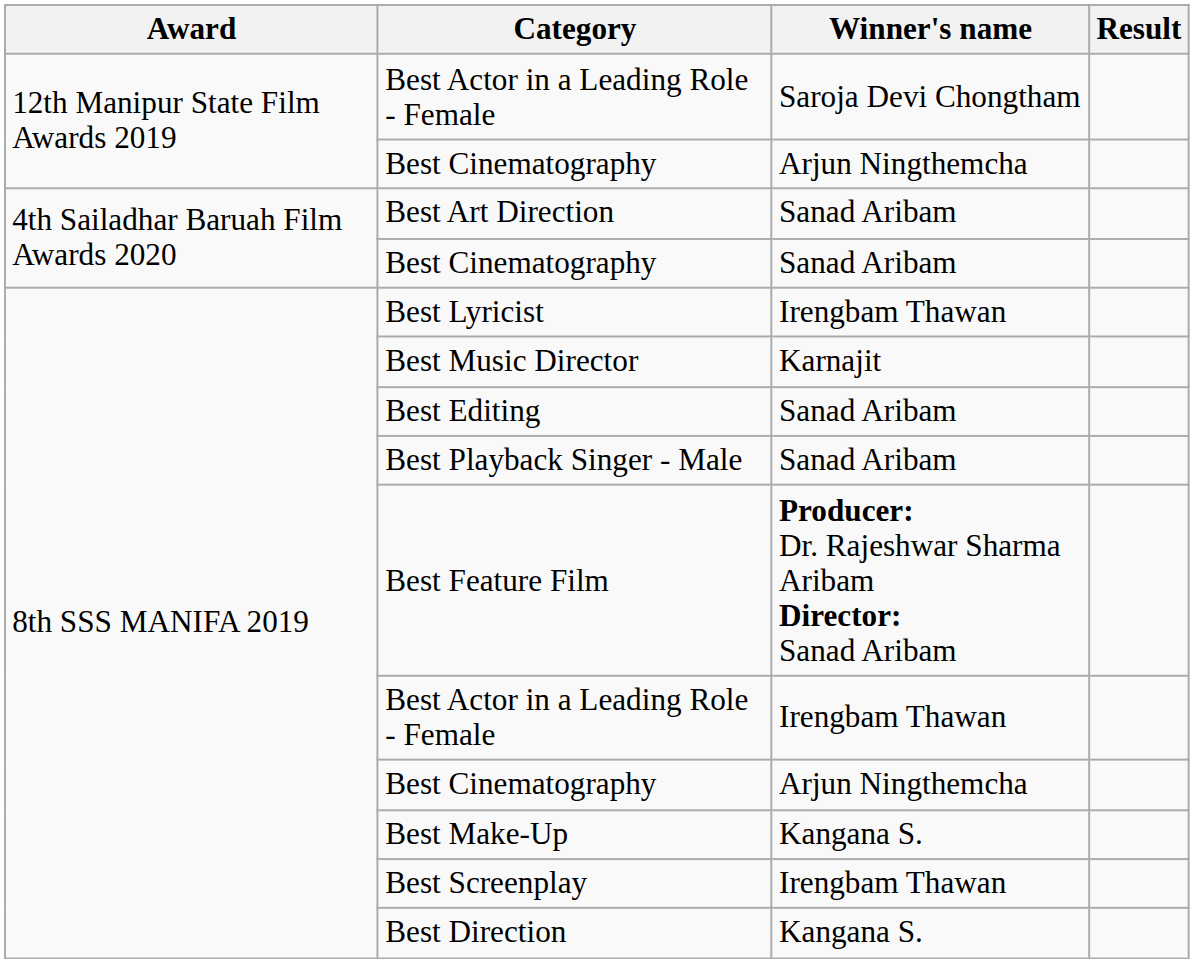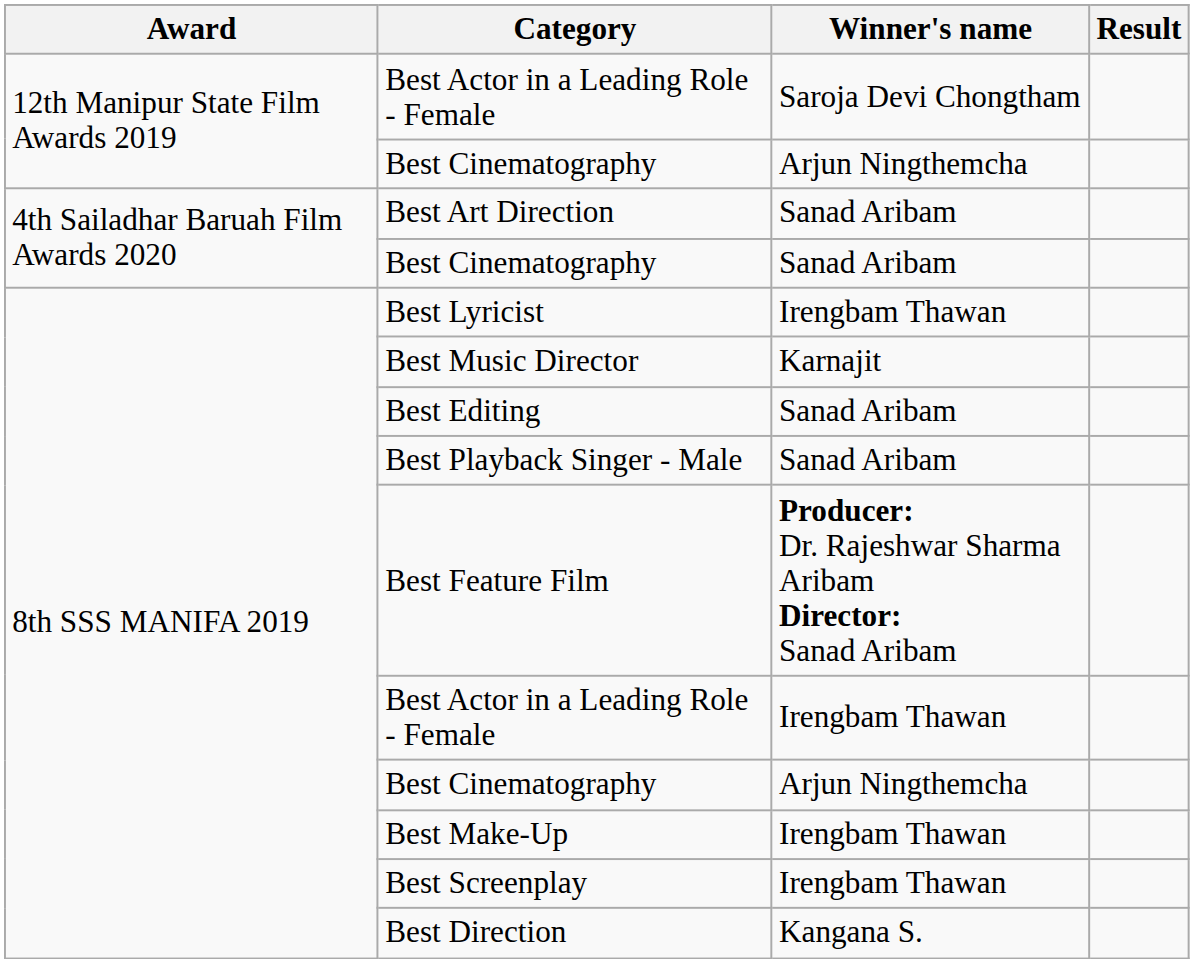 <table class="wikitable sortable">
 <tr>
 <th>Award</th>
 <th>Category</th>
 <th>Winner's name</th>
 <th>Result</th>
 </tr>
 <tr>
 <td rowspan="2">12th Manipur State Film Awards 2019</td>
 <td>Best Actor in a Leading Role - Female</td>
 <td>Saroja Devi Chongtham</td>
 <td></td>
 </tr>
 <tr>
 <td>Best Cinematography</td>
 <td>Arjun Ningthemcha</td>
 <td></td>
 </tr>
 <tr>
 <td rowspan="2">4th Sailadhar Baruah Film Awards 2020</td>
 <td>Best Art Direction</td>
 <td>Sanad Aribam</td>
 <td></td>
 </tr>
 <tr>
 <td>Best Cinematography</td>
 <td>Sanad Aribam</td>
 <td></td>
 </tr>
 <tr>
 <td rowspan="10">8th SSS MANIFA 2019</td>
 <td>Best Lyricist</td>
 <td>Irengbam Thawan</td>
 <td></td>
 </tr>
 <tr>
 <td>Best Music Director</td>
 <td>Karnajit</td>
 <td></td>
 </tr>
 <tr>
 <td>Best Editing</td>
 <td>Sanad Aribam</td>
 <td></td>
 </tr>
 <tr>
 <td>Best Playback Singer - Male</td>
 <td>Sanad Aribam</td>
 <td></td>
 </tr>
 <tr>
 <td>Best Feature Film</td>
 <td><strong>Producer:</strong><br>Dr. Rajeshwar Sharma Aribam<br><strong>Director:</strong><br>Sanad Aribam</td>
 <td></td>
 </tr>
 <tr>
 <td>Best Actor in a Leading Role - Female</td>
 <td>Irengbam Thawan</td>
 <td></td>
 </tr>
 <tr>
 <td>Best Cinematography</td>
 <td>Arjun Ningthemcha</td>
 <td></td>
 </tr>
 <tr>
 <td>Best Make-Up</td>
-<td>Kangana S.</td>
+<td>Irengbam Thawan</td>
 <td></td>
 </tr>
 <tr>
 <td>Best Screenplay</td>
 <td>Irengbam Thawan</td>
 <td></td>
 </tr>
 <tr>
 <td>Best Direction</td>
 <td>Kangana S.</td>
 <td></td>
 </tr>
 </table>
